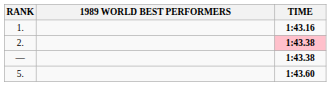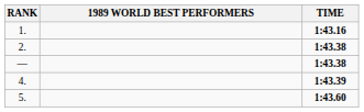 <table class="wikitable" style="border-collapse: collapse; font-size: 90%;">
 <tr>
 <th>RANK</th>
 <th align="center" style="width: 25em">1989 WORLD BEST PERFORMERS</th>
 <th align="center" style="width: 5em">TIME</th>
 </tr>
 <tr>
 <td align="center">1.</td>
 <td></td>
 <td align="center"><strong>1:43.16</strong></td>
 </tr>
 <tr>
 <td align="center">2.</td>
 <td></td>
-<td align="center" style="background: pink;"><strong>1:43.38</strong></td>
+<td align="center"><strong>1:43.38</strong></td>
 </tr>
 <tr>
 <td align="center">—</td>
 <td></td>
 <td align="center"><strong>1:43.38</strong></td>
 </tr>
 <tr>
+<td align="center">4.</td>
+<td></td>
+<td align="center"><strong>1:43.39</strong></td>
+</tr>
+<tr>
 <td align="center">5.</td>
 <td></td>
 <td align="center"><strong>1:43.60</strong></td>
 </tr>
 </table>
